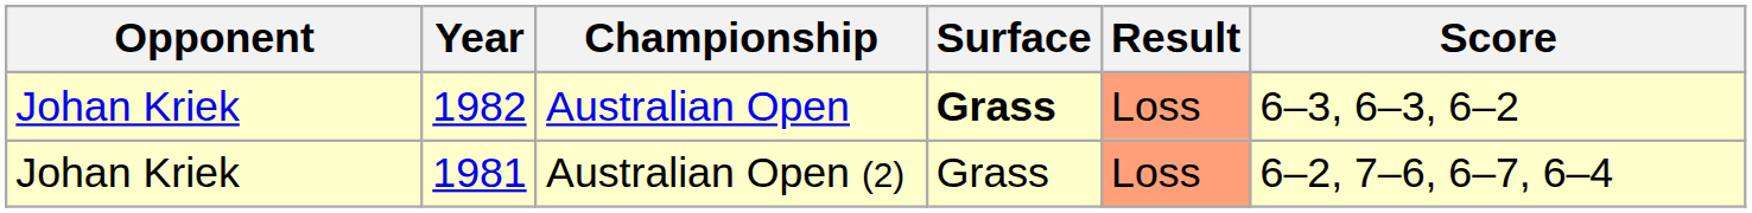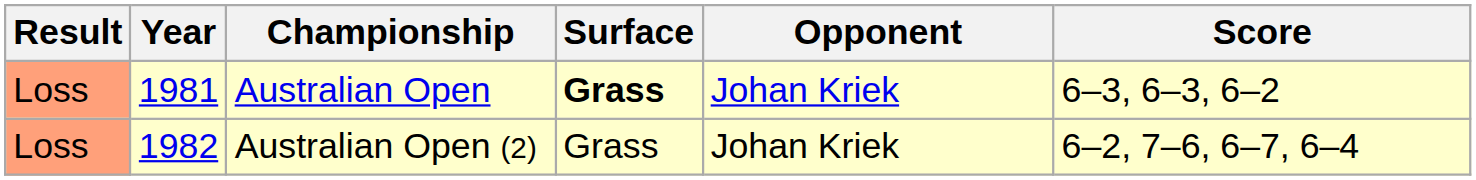 <table class="sortable wikitable">
 <tr>
-<th style="width:150px">Opponent</th>
+<th style="width:40px">Result</th>
 <th style="width:30px">Year</th>
 <th style="width:140px">Championship</th>
 <th style="width:50px">Surface</th>
-<th style="width:40px">Result</th>
+<th style="width:150px">Opponent</th>
 <th style="width:180px" class="unsortable">Score</th>
 </tr>
 <tr style="background:#ffc;">
-<td> <a href='#'>Johan Kriek</a></td>
-<td><a href='#'>1982</a></td>
+<td style="background:#ffa07a;">Loss</td>
+<td><a href='#'>1981</a></td>
 <td><a href='#'>Australian Open</a></td>
 <td><strong>Grass</strong></td>
-<td style="background:#ffa07a;">Loss</td>
+<td> <a href='#'>Johan Kriek</a></td>
 <td>6–3, 6–3, 6–2</td>
 </tr>
 <tr style="background:#ffc;">
-<td> Johan Kriek</td>
-<td><a href='#'>1981</a></td>
+<td style="background:#ffa07a;">Loss</td>
+<td><a href='#'>1982</a></td>
 <td>Australian Open <small>(2)</small></td>
 <td>Grass</td>
-<td style="background:#ffa07a;">Loss</td>
+<td> Johan Kriek</td>
 <td>6–2, 7–6, 6–7, 6–4</td>
 </tr>
 </table>
